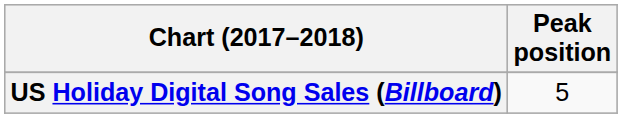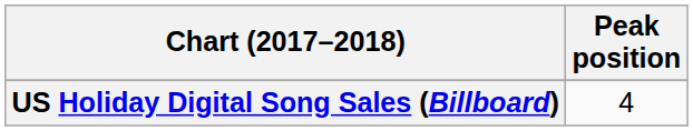 <table class="wikitable sortable plainrowheaders" style="text-align:center">
 <tr>
 <th scope="col">Chart (2017–2018)</th>
 <th scope="col">Peak<br>position</th>
 </tr>
 <tr>
 </tr>
 <tr>
 <th scope="row">US <a href='#'>Holiday Digital Song Sales</a> (<em><a href='#'>Billboard</a></em>)</th>
-<td>5</td>
+<td>4</td>
 </tr>
 </table>
